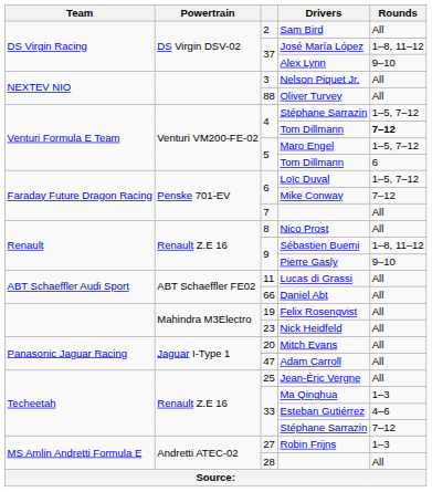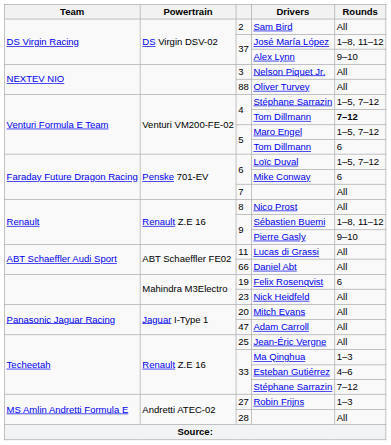 <table class="wikitable" border="1" style="font-size: 85%;">
 <tr>
 <th scope="col">Team</th>
 <th scope="col">Powertrain</th>
 <th scope="col"></th>
 <th scope="col">Drivers</th>
 <th scope="col">Rounds</th>
 </tr>
 <tr>
 <td rowspan="3"> <a href='#'>DS Virgin Racing</a></td>
 <td rowspan="3"><a href='#'>DS</a> Virgin DSV-02</td>
 <td>2</td>
 <td> <a href='#'>Sam Bird</a></td>
 <td>All</td>
 </tr>
 <tr>
 <td rowspan="2">37</td>
 <td> <a href='#'>José María López</a></td>
 <td>1–8, 11–12</td>
 </tr>
 <tr>
 <td> <a href='#'>Alex Lynn</a></td>
 <td>9–10</td>
 </tr>
 <tr>
 <td rowspan="2"> <a href='#'>NEXTEV NIO</a></td>
 <td rowspan="2"></td>
 <td>3</td>
 <td> <a href='#'>Nelson Piquet Jr.</a></td>
 <td>All</td>
 </tr>
 <tr>
 <td>88</td>
 <td> <a href='#'>Oliver Turvey</a></td>
 <td>All</td>
 </tr>
 <tr>
 <td rowspan="4"> <a href='#'>Venturi Formula E Team</a></td>
 <td rowspan="4">Venturi VM200-FE-02</td>
 <td rowspan="2">4</td>
 <td> <a href='#'>Stéphane Sarrazin</a></td>
 <td>1–5, 7–12</td>
 </tr>
 <tr>
 <td> <a href='#'>Tom Dillmann</a></td>
 <td><strong>7–12</strong></td>
 </tr>
 <tr>
 <td rowspan="2">5</td>
 <td> <a href='#'>Maro Engel</a></td>
 <td>1–5, 7–12</td>
 </tr>
 <tr>
 <td> <a href='#'>Tom Dillmann</a></td>
 <td>6</td>
 </tr>
 <tr>
 <td rowspan="3"> <a href='#'>Faraday Future Dragon Racing</a></td>
 <td rowspan="3"><a href='#'>Penske</a> 701-EV</td>
 <td rowspan="2">6</td>
 <td> <a href='#'>Loïc Duval</a></td>
 <td>1–5, 7–12</td>
 </tr>
 <tr>
 <td> <a href='#'>Mike Conway</a></td>
-<td>7–12</td>
+<td>6</td>
 </tr>
 <tr>
 <td>7</td>
 <td></td>
 <td>All</td>
 </tr>
 <tr>
 <td rowspan="3"> <a href='#'>Renault </a></td>
 <td rowspan="3"><a href='#'>Renault</a> Z.E 16</td>
 <td>8</td>
 <td> <a href='#'>Nico Prost</a></td>
 <td>All</td>
 </tr>
 <tr>
 <td rowspan="2">9</td>
 <td> <a href='#'>Sébastien Buemi</a></td>
 <td>1–8, 11–12</td>
 </tr>
 <tr>
 <td> <a href='#'>Pierre Gasly</a></td>
 <td>9–10</td>
 </tr>
 <tr>
 <td rowspan="2"> <a href='#'>ABT Schaeffler Audi Sport</a></td>
 <td rowspan="2">ABT Schaeffler FE02</td>
 <td>11</td>
 <td> <a href='#'>Lucas di Grassi</a></td>
 <td>All</td>
 </tr>
 <tr>
 <td>66</td>
 <td> <a href='#'>Daniel Abt</a></td>
 <td>All</td>
 </tr>
 <tr>
 <td rowspan="2" style="padding-right:24px"></td>
 <td rowspan="2">Mahindra M3Electro</td>
 <td>19</td>
 <td> <a href='#'>Felix Rosenqvist</a></td>
-<td>All</td>
+<td>6</td>
 </tr>
 <tr>
 <td>23</td>
 <td> <a href='#'>Nick Heidfeld</a></td>
 <td>All</td>
 </tr>
 <tr>
 <td rowspan="2"> <a href='#'>Panasonic Jaguar Racing</a></td>
 <td rowspan="2"><a href='#'>Jaguar</a> I-Type 1</td>
 <td>20</td>
 <td> <a href='#'>Mitch Evans</a></td>
 <td>All</td>
 </tr>
 <tr>
 <td>47</td>
 <td> <a href='#'>Adam Carroll</a></td>
 <td>All</td>
 </tr>
 <tr>
 <td rowspan="4"> <a href='#'>Techeetah</a></td>
 <td rowspan="4"><a href='#'>Renault</a> Z.E 16</td>
 <td>25</td>
 <td> <a href='#'>Jean-Éric Vergne</a></td>
 <td>All</td>
 </tr>
 <tr>
 <td rowspan="3">33</td>
 <td> <a href='#'>Ma Qinghua</a></td>
 <td>1–3</td>
 </tr>
 <tr>
 <td> <a href='#'>Esteban Gutiérrez</a></td>
 <td>4–6</td>
 </tr>
 <tr>
 <td> <a href='#'>Stéphane Sarrazin</a></td>
 <td>7–12</td>
 </tr>
 <tr>
 <td rowspan="2"> <a href='#'>MS Amlin Andretti Formula E</a></td>
 <td rowspan="2">Andretti ATEC-02</td>
 <td>27</td>
 <td> <a href='#'>Robin Frijns</a></td>
 <td>1–3</td>
 </tr>
 <tr>
 <td>28</td>
 <td></td>
 <td>All</td>
 </tr>
 <tr>
 <th colspan="11" style="background-color:#f2f3f4;text-align:center">Source:</th>
 </tr>
 </table>
